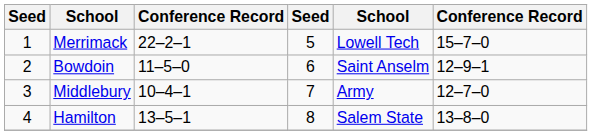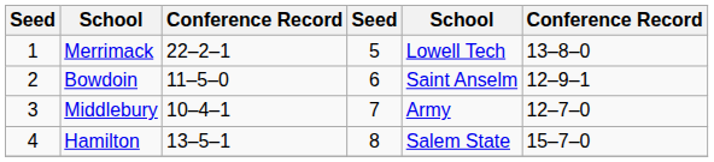 <table class="wikitable">
 <tr>
 <th>Seed</th>
 <th>School</th>
 <th>Conference Record</th>
 <th>Seed</th>
 <th>School</th>
 <th>Conference Record</th>
 </tr>
 <tr>
 <td align=center>1</td>
 <td><a href='#'>Merrimack</a></td>
 <td>22–2–1</td>
 <td align=center>5</td>
 <td><a href='#'>Lowell Tech</a></td>
-<td>15–7–0</td>
+<td>13–8–0</td>
 </tr>
 <tr>
 <td align=center>2</td>
 <td><a href='#'>Bowdoin</a></td>
 <td>11–5–0</td>
 <td align=center>6</td>
 <td><a href='#'>Saint Anselm</a></td>
 <td>12–9–1</td>
 </tr>
 <tr>
 <td align=center>3</td>
 <td><a href='#'>Middlebury</a></td>
 <td>10–4–1</td>
 <td align=center>7</td>
 <td><a href='#'>Army</a></td>
 <td>12–7–0</td>
 </tr>
 <tr>
 <td align=center>4</td>
 <td><a href='#'>Hamilton</a></td>
 <td>13–5–1</td>
 <td align=center>8</td>
 <td><a href='#'>Salem State</a></td>
-<td>13–8–0</td>
+<td>15–7–0</td>
 </tr>
 <tr>
 </tr>
 </table>
